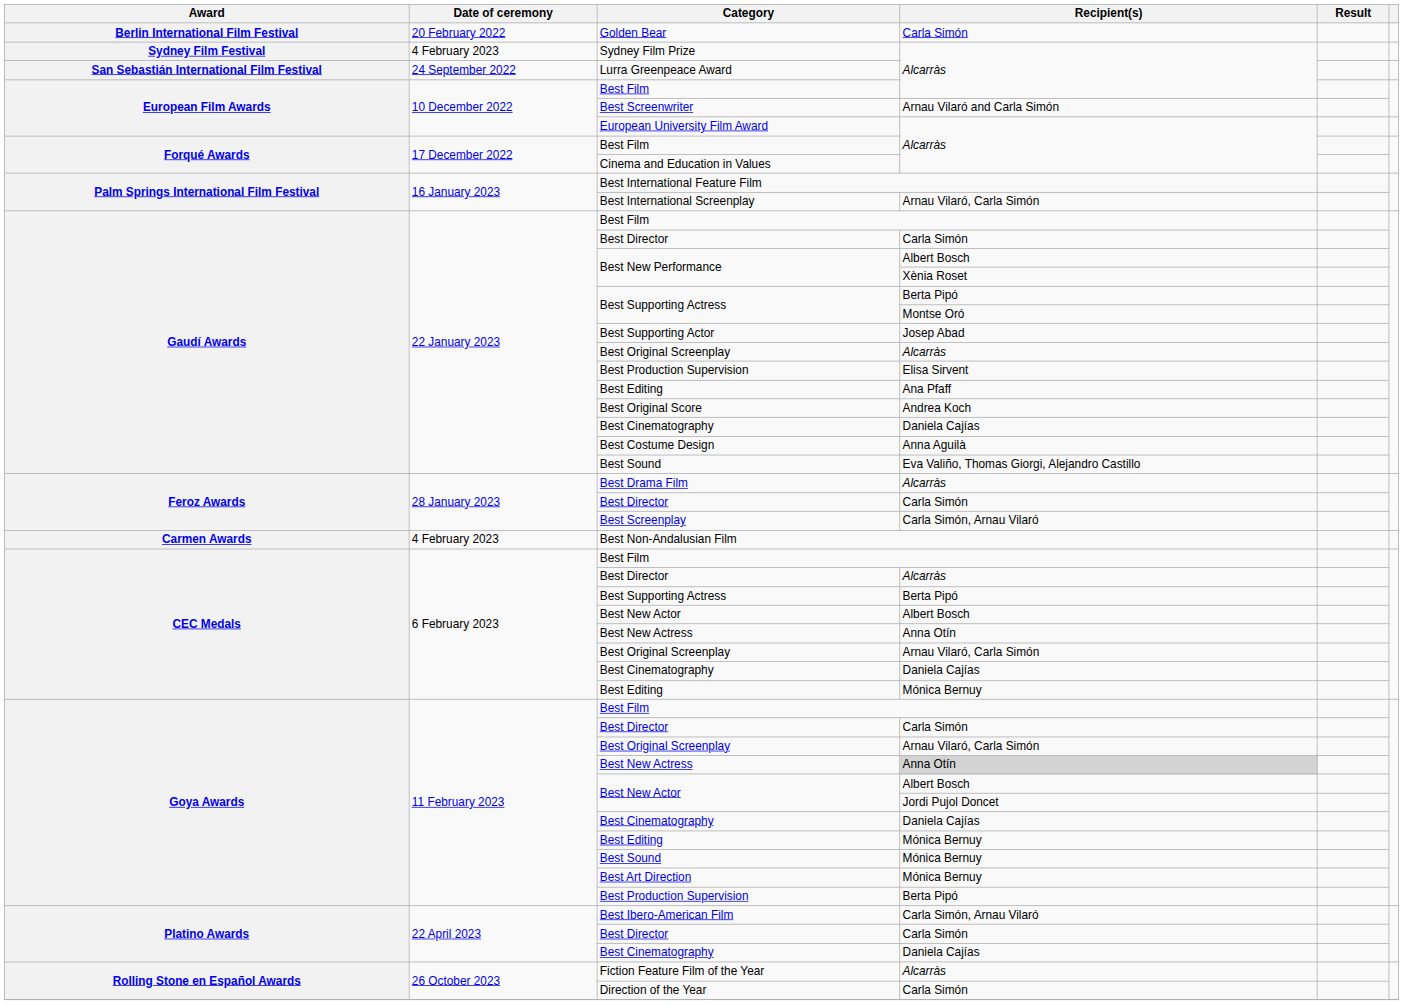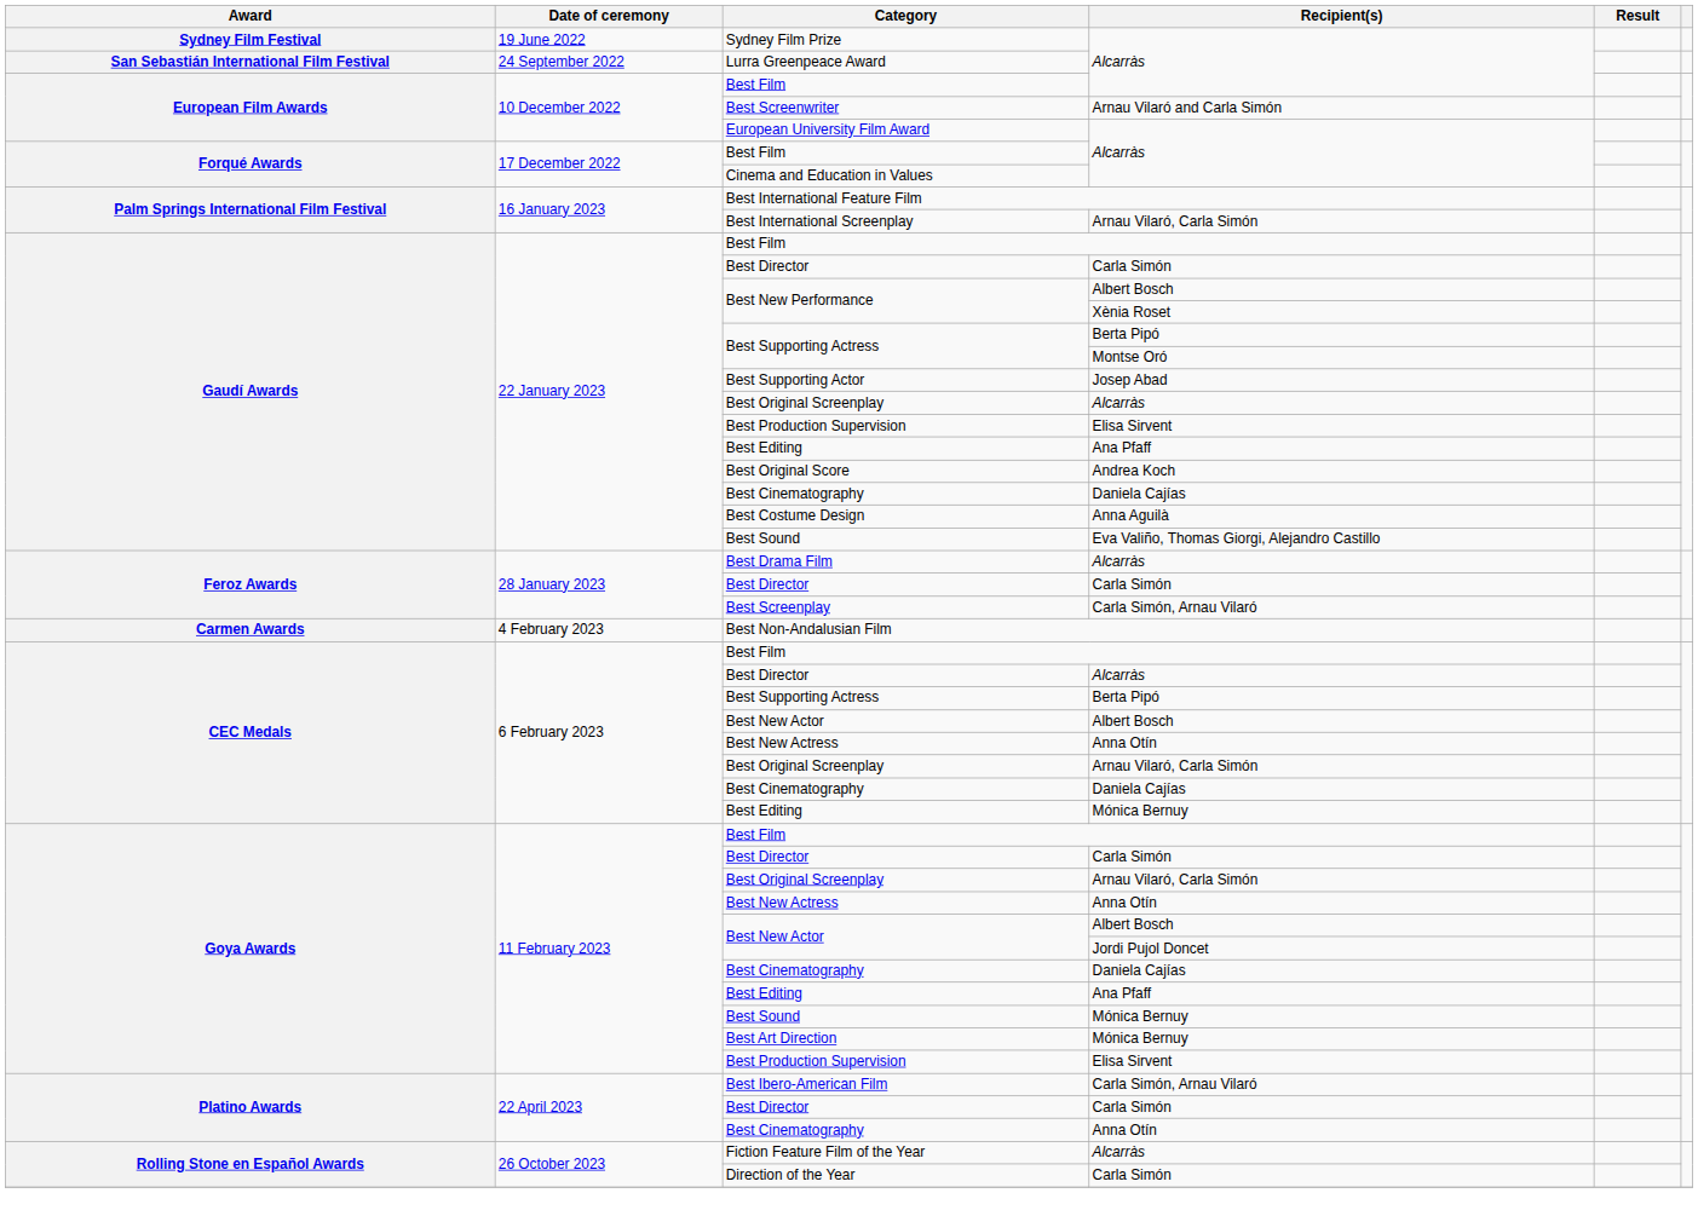 <table class="wikitable sortable plainrowheaders" style="width: 95%;">
 <tr>
 <th scope="col">Award</th>
 <th scope="col">Date of ceremony</th>
 <th scope="col">Category</th>
 <th scope="col">Recipient(s)</th>
 <th scope="col">Result</th>
 <th scope="col" class="unsortable"></th>
 </tr>
 <tr>
-<th scope="row"><a href='#'>Berlin International Film Festival</a></th>
-<td><a href='#'>20 February 2022</a></td>
-<td><a href='#'>Golden Bear</a></td>
-<td><a href='#'>Carla Simón</a></td>
-<td></td>
-<td></td>
-</tr>
-<tr>
 <th scope="row"><a href='#'>Sydney Film Festival</a></th>
-<td>4 February 2023</td>
+<td><a href='#'>19 June 2022</a></td>
 <td>Sydney Film Prize</td>
 <td rowspan="3"><em>Alcarràs</em></td>
 <td></td>
 <td></td>
 </tr>
 <tr>
 <th scope="row"><a href='#'>San Sebastián International Film Festival</a></th>
 <td><a href='#'>24 September 2022</a></td>
 <td>Lurra Greenpeace Award</td>
 <td></td>
 <td></td>
 </tr>
 <tr>
 <th rowspan="3" scope="row"><a href='#'>European Film Awards</a></th>
 <td rowspan="3"><a href='#'>10 December 2022</a></td>
 <td><a href='#'>Best Film</a></td>
 <td></td>
 <td rowspan="2"></td>
 </tr>
 <tr>
 <td><a href='#'>Best Screenwriter</a></td>
 <td>Arnau Vilaró and Carla Simón</td>
 <td></td>
 </tr>
 <tr>
 <td><a href='#'>European University Film Award</a></td>
 <td rowspan="3"><em>Alcarràs</em></td>
 <td></td>
 <td></td>
 </tr>
 <tr>
 <th scope="row" rowspan = "2"><a href='#'>Forqué Awards</a></th>
 <td rowspan ="2"><a href='#'>17 December 2022</a></td>
 <td>Best Film</td>
 <td></td>
 <td rowspan="2"></td>
 </tr>
 <tr>
 <td>Cinema and Education in Values</td>
 <td></td>
 </tr>
 <tr>
 <th rowspan="2" scope="row"><a href='#'>Palm Springs International Film Festival</a></th>
 <td rowspan="2"><a href='#'>16 January 2023</a></td>
 <td colspan="2">Best International Feature Film</td>
 <td></td>
 <td rowspan="2"></td>
 </tr>
 <tr>
 <td>Best International Screenplay</td>
 <td>Arnau Vilaró, Carla Simón</td>
 <td></td>
 </tr>
 <tr>
 <th scope="row" rowspan = "14"><a href='#'>Gaudí Awards</a></th>
 <td rowspan = "14"><a href='#'>22 January 2023</a></td>
 <td colspan = "2">Best Film</td>
 <td></td>
 <td rowspan = "14"></td>
 </tr>
 <tr>
 <td>Best Director</td>
 <td>Carla Simón</td>
 <td></td>
 </tr>
 <tr>
 <td rowspan = "2">Best New Performance</td>
 <td>Albert Bosch</td>
 <td></td>
 </tr>
 <tr>
 <td>Xènia Roset</td>
 <td></td>
 </tr>
 <tr>
 <td rowspan = "2">Best Supporting Actress</td>
 <td>Berta Pipó</td>
 <td></td>
 </tr>
 <tr>
 <td>Montse Oró</td>
 <td></td>
 </tr>
 <tr>
 <td>Best Supporting Actor</td>
 <td>Josep Abad</td>
 <td></td>
 </tr>
 <tr>
 <td>Best Original Screenplay</td>
 <td><em>Alcarràs</em></td>
 <td></td>
 </tr>
 <tr>
 <td>Best Production Supervision</td>
 <td>Elisa Sirvent</td>
 <td></td>
 </tr>
 <tr>
 <td>Best Editing</td>
 <td>Ana Pfaff</td>
 <td></td>
 </tr>
 <tr>
 <td>Best Original Score</td>
 <td>Andrea Koch</td>
 <td></td>
 </tr>
 <tr>
 <td>Best Cinematography</td>
 <td>Daniela Cajías</td>
 <td></td>
 </tr>
 <tr>
 <td>Best Costume Design</td>
 <td>Anna Aguilà</td>
 <td></td>
 </tr>
 <tr>
 <td>Best Sound</td>
 <td>Eva Valiño, Thomas Giorgi, Alejandro Castillo</td>
 <td></td>
 </tr>
 <tr>
 <th scope="row" rowspan = "3"><a href='#'>Feroz Awards</a></th>
 <td rowspan = "3"><a href='#'>28 January 2023</a></td>
 <td><a href='#'>Best Drama Film</a></td>
 <td><em>Alcarràs</em></td>
 <td></td>
 <td rowspan = "3"></td>
 </tr>
 <tr>
 <td><a href='#'>Best Director</a></td>
 <td>Carla Simón</td>
 <td></td>
 </tr>
 <tr>
 <td><a href='#'>Best Screenplay</a></td>
 <td>Carla Simón, Arnau Vilaró</td>
 <td></td>
 </tr>
 <tr>
 <th scope="row"><a href='#'>Carmen Awards</a></th>
 <td>4 February 2023</td>
 <td colspan = "2">Best Non-Andalusian Film</td>
 <td></td>
 <td></td>
 </tr>
 <tr>
 <th scope = "row" rowspan = "8"><a href='#'>CEC Medals</a></th>
 <td rowspan = "8">6 February 2023</td>
 <td colspan = "2">Best Film</td>
 <td></td>
 <td rowspan = "8" align = "center"></td>
 </tr>
 <tr>
 <td>Best Director</td>
 <td><em>Alcarràs</em></td>
 <td></td>
 </tr>
 <tr>
 <td>Best Supporting Actress</td>
 <td>Berta Pipó</td>
 <td></td>
 </tr>
 <tr>
 <td>Best New Actor</td>
 <td>Albert Bosch</td>
 <td></td>
 </tr>
 <tr>
 <td>Best New Actress</td>
 <td>Anna Otín</td>
 <td></td>
 </tr>
 <tr>
 <td>Best Original Screenplay</td>
 <td>Arnau Vilaró, Carla Simón</td>
 <td></td>
 </tr>
 <tr>
 <td>Best Cinematography</td>
 <td>Daniela Cajías</td>
 <td></td>
 </tr>
 <tr>
 <td>Best Editing</td>
 <td>Mónica Bernuy</td>
 <td></td>
 </tr>
 <tr>
 <th scope="row" rowspan = "11"><a href='#'>Goya Awards</a></th>
 <td rowspan = "11"><a href='#'>11 February 2023</a></td>
 <td colspan = "2"><a href='#'>Best Film</a></td>
 <td></td>
 <td rowspan = "11"></td>
 </tr>
 <tr>
 <td><a href='#'>Best Director</a></td>
 <td>Carla Simón</td>
 <td></td>
 </tr>
 <tr>
 <td><a href='#'>Best Original Screenplay</a></td>
 <td>Arnau Vilaró, Carla Simón</td>
 <td></td>
 </tr>
 <tr>
 <td><a href='#'>Best New Actress</a></td>
-<td style="background: lightgrey;">Anna Otín</td>
+<td>Anna Otín</td>
 <td></td>
 </tr>
 <tr>
 <td rowspan = "2"><a href='#'>Best New Actor</a></td>
 <td>Albert Bosch</td>
 <td></td>
 </tr>
 <tr>
 <td>Jordi Pujol Doncet</td>
 <td></td>
 </tr>
 <tr>
 <td><a href='#'>Best Cinematography</a></td>
 <td>Daniela Cajías</td>
 <td></td>
 </tr>
 <tr>
 <td><a href='#'>Best Editing</a></td>
-<td>Mónica Bernuy</td>
+<td>Ana Pfaff</td>
 <td></td>
 </tr>
 <tr>
 <td><a href='#'>Best Sound</a></td>
 <td>Mónica Bernuy</td>
 <td></td>
 </tr>
 <tr>
 <td><a href='#'>Best Art Direction</a></td>
 <td>Mónica Bernuy</td>
 <td></td>
 </tr>
 <tr>
 <td><a href='#'>Best Production Supervision</a></td>
-<td>Berta Pipó</td>
+<td>Elisa Sirvent</td>
 <td></td>
 </tr>
 <tr>
 <th scope="row" rowspan="3"><a href='#'>Platino Awards</a></th>
 <td rowspan="3"><a href='#'>22 April 2023</a></td>
 <td><a href='#'>Best Ibero-American Film</a></td>
 <td>Carla Simón, Arnau Vilaró</td>
 <td></td>
 <td rowspan="3"></td>
 </tr>
 <tr>
 <td><a href='#'>Best Director</a></td>
 <td>Carla Simón</td>
 <td></td>
 </tr>
 <tr>
 <td><a href='#'>Best Cinematography</a></td>
-<td>Daniela Cajías</td>
+<td>Anna Otín</td>
 <td></td>
 </tr>
 <tr>
 <th scope="row" rowspan="2"><a href='#'>Rolling Stone en Español Awards</a></th>
 <td rowspan="2"><a href='#'>26 October 2023</a></td>
 <td>Fiction Feature Film of the Year</td>
 <td><em>Alcarràs</em></td>
 <td></td>
 <td rowspan="2"></td>
 </tr>
 <tr>
 <td>Direction of the Year</td>
 <td>Carla Simón</td>
 <td></td>
 </tr>
 <tr>
 </tr>
 </table>
